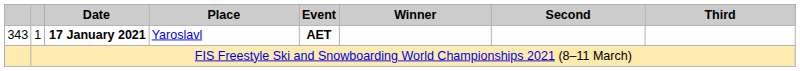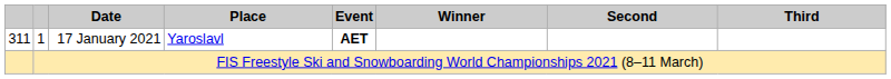 <table class="wikitable plainrowheaders" style="background:#fff; font-size:86%; line-height:16px; border:grey solid 1px; border-collapse:collapse;">
 <tr>
 <th scope="col" style="background:#ccc; width=20 px;"></th>
 <th scope="col" style="background:#ccc; width=30 px;"></th>
 <th scope="col" style="background:#ccc; width:120px;">Date</th>
 <th scope="col" style="background:#ccc; width:180px;">Place</th>
 <th scope="col" style="background:#ccc; width:15px;">Event</th>
 <th scope="col" style="background:#ccc; width:185px;">Winner</th>
 <th scope="col" style="background:#ccc; width:185px;">Second</th>
 <th scope="col" style="background:#ccc; width:185px;">Third</th>
 </tr>
 <tr>
-<td align="center">343</td>
+<td align="center">311</td>
 <td align="center">1</td>
-<td align="right"><strong>17 January 2021</strong></td>
+<td align="right">17 January 2021</td>
 <td> <a href='#'>Yaroslavl</a></td>
 <td align="center"><strong>AET</strong></td>
 <td></td>
 <td> </td>
 <td></td>
 </tr>
 <tr style="background:#FFEBAD">
 <td></td>
 <td align="center" colspan="7"><a href='#'>FIS Freestyle Ski and Snowboarding World Championships 2021</a>  (8–11 March)</td>
 </tr>
 </table>
